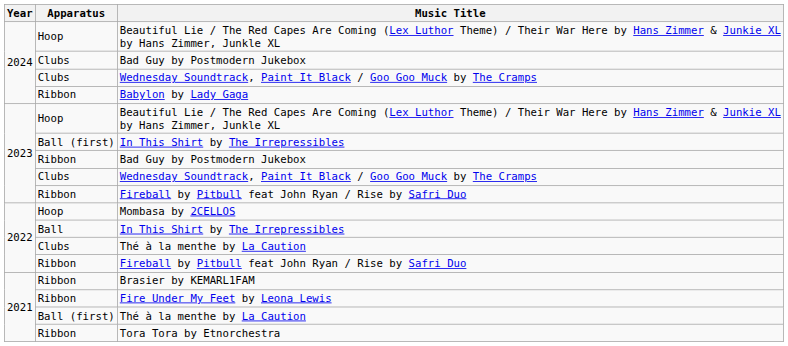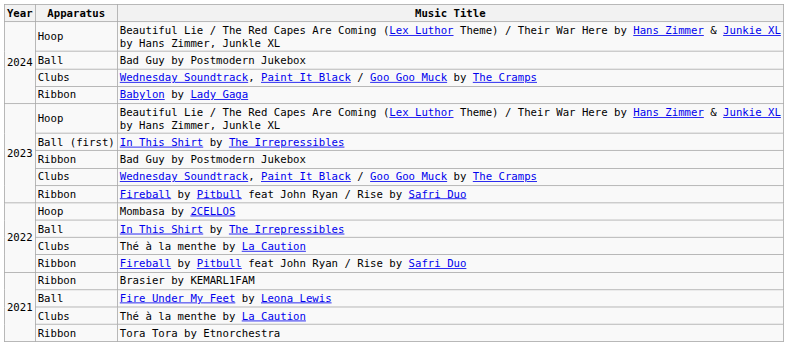 <table class="wikitable">
 <tr>
 <th>Year</th>
 <th>Apparatus</th>
 <th>Music Title</th>
 </tr>
 <tr>
 <td rowspan="4">2024</td>
 <td>Hoop</td>
 <td>Beautiful Lie / The Red Capes Are Coming (<a href='#'>Lex Luthor</a> Theme) / Their War Here by <a href='#'>Hans Zimmer</a> & <a href='#'>Junkie XL</a><br>by Hans Zimmer, Junkle XL</td>
 </tr>
 <tr>
-<td>Clubs</td>
+<td>Ball</td>
 <td>Bad Guy by Postmodern Jukebox</td>
 </tr>
 <tr>
 <td>Clubs</td>
 <td><a href='#'>Wednesday Soundtrack</a>, <a href='#'>Paint It Black</a> / <a href='#'>Goo Goo Muck</a> by <a href='#'>The Cramps</a></td>
 </tr>
 <tr>
 <td>Ribbon</td>
 <td><a href='#'>Babylon</a> by <a href='#'>Lady Gaga</a></td>
 </tr>
 <tr>
 <td rowspan="5">2023</td>
 <td>Hoop</td>
 <td>Beautiful Lie / The Red Capes Are Coming (<a href='#'>Lex Luthor</a> Theme) / Their War Here by <a href='#'>Hans Zimmer</a> & <a href='#'>Junkie XL</a><br>by Hans Zimmer, Junkle XL</td>
 </tr>
 <tr>
 <td>Ball (first)</td>
 <td><a href='#'>In This Shirt</a> by <a href='#'>The Irrepressibles</a></td>
 </tr>
 <tr>
 <td>Ribbon</td>
 <td>Bad Guy by Postmodern Jukebox</td>
 </tr>
 <tr>
 <td>Clubs</td>
 <td><a href='#'>Wednesday Soundtrack</a>, <a href='#'>Paint It Black</a> / <a href='#'>Goo Goo Muck</a> by <a href='#'>The Cramps</a></td>
 </tr>
 <tr>
 <td>Ribbon</td>
 <td><a href='#'>Fireball</a> by <a href='#'>Pitbull</a> feat John Ryan / Rise by <a href='#'>Safri Duo</a></td>
 </tr>
 <tr>
 <td rowspan="4">2022</td>
 <td>Hoop</td>
 <td>Mombasa by <a href='#'>2CELLOS</a></td>
 </tr>
 <tr>
 <td>Ball</td>
 <td><a href='#'>In This Shirt</a> by <a href='#'>The Irrepressibles</a></td>
 </tr>
 <tr>
 <td>Clubs</td>
 <td>Thé à la menthe by <a href='#'>La Caution</a></td>
 </tr>
 <tr>
 <td>Ribbon</td>
 <td><a href='#'>Fireball</a> by <a href='#'>Pitbull</a> feat John Ryan / Rise by <a href='#'>Safri Duo</a></td>
 </tr>
 <tr>
 <td rowspan="4">2021</td>
 <td>Ribbon</td>
 <td>Brasier by KEMARL1FAM</td>
 </tr>
 <tr>
-<td>Ribbon</td>
+<td>Ball</td>
 <td><a href='#'>Fire Under My Feet</a> by <a href='#'>Leona Lewis</a></td>
 </tr>
 <tr>
-<td>Ball (first)</td>
+<td>Clubs</td>
 <td>Thé à la menthe by <a href='#'>La Caution</a></td>
 </tr>
 <tr>
 <td>Ribbon</td>
 <td>Tora Tora by Etnorchestra</td>
 </tr>
 </table>
